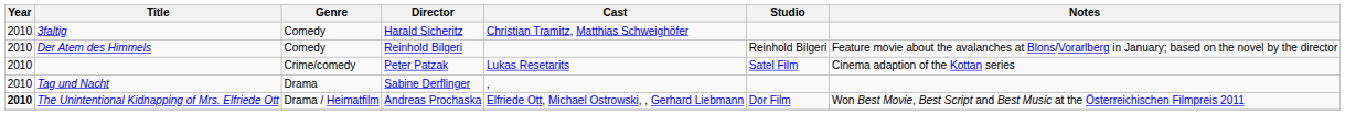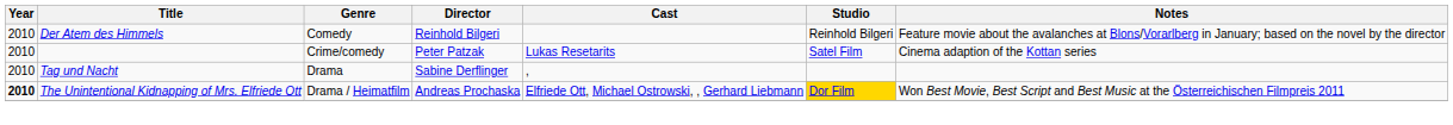 <table class="wikitable">
 <tr>
 <th>Year</th>
 <th>Title</th>
 <th>Genre</th>
 <th>Director</th>
 <th>Cast</th>
 <th>Studio</th>
 <th>Notes</th>
-</tr>
-<tr>
-<td>2010</td>
-<td><em><a href='#'>3faltig</a></em></td>
-<td>Comedy</td>
-<td><a href='#'>Harald Sicheritz</a></td>
-<td><a href='#'>Christian Tramitz</a>, <a href='#'>Matthias Schweighöfer</a></td>
-<td></td>
-<td></td>
 </tr>
 <tr>
 <td>2010</td>
 <td><em><a href='#'>Der Atem des Himmels</a></em></td>
 <td>Comedy</td>
 <td><a href='#'>Reinhold Bilgeri</a></td>
 <td></td>
 <td>Reinhold Bilgeri</td>
 <td>Feature movie about the avalanches at <a href='#'>Blons</a>/<a href='#'>Vorarlberg</a> in January; based on the novel by the director</td>
 </tr>
 <tr>
 <td>2010</td>
 <td><em></em></td>
 <td>Crime/comedy</td>
 <td><a href='#'>Peter Patzak</a></td>
 <td><a href='#'>Lukas Resetarits</a></td>
 <td><a href='#'>Satel Film</a></td>
 <td>Cinema adaption of the <a href='#'>Kottan</a> series</td>
 </tr>
 <tr>
 <td>2010</td>
 <td><em><a href='#'>Tag und Nacht</a></em></td>
 <td>Drama</td>
 <td><a href='#'>Sabine Derflinger</a></td>
 <td>, </td>
 <td></td>
 </tr>
 <tr>
 <td><strong>2010</strong></td>
 <td><em><a href='#'>The Unintentional Kidnapping of Mrs. Elfriede Ott</a></em></td>
 <td>Drama / <a href='#'>Heimatfilm</a></td>
 <td><a href='#'>Andreas Prochaska</a></td>
 <td><a href='#'>Elfriede Ott</a>, <a href='#'>Michael Ostrowski</a>, , <a href='#'>Gerhard Liebmann</a></td>
-<td><a href='#'>Dor Film</a></td>
+<td style="background: gold;"><a href='#'>Dor Film</a></td>
 <td>Won <em>Best Movie</em>, <em>Best Script</em> and <em>Best Music</em> at the <a href='#'>Österreichischen Filmpreis 2011</a></td>
 </tr>
 <tr>
 </tr>
 </table>
